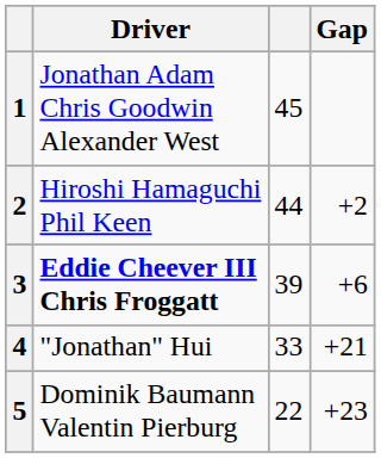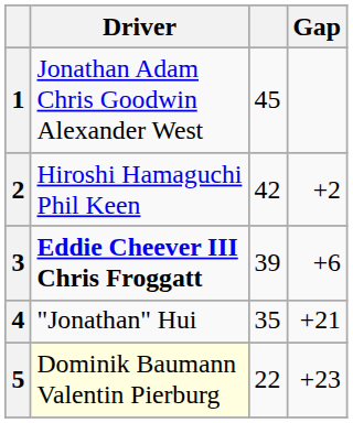 <table class="wikitable" style="font-size: 85%;">
 <tr>
 <th></th>
 <th>Driver</th>
 <th></th>
 <th>Gap</th>
 </tr>
 <tr>
 <th>1</th>
 <td> <a href='#'>Jonathan Adam</a><br> <a href='#'>Chris Goodwin</a><br> Alexander West</td>
 <td align="center">45</td>
 <td align="right"></td>
 </tr>
 <tr>
 <th>2</th>
 <td> <a href='#'>Hiroshi Hamaguchi</a><br> <a href='#'>Phil Keen</a></td>
-<td align="center">44</td>
+<td align="center">42</td>
 <td align="right">+2</td>
 </tr>
 <tr>
 <th>3</th>
 <td><strong> <a href='#'>Eddie Cheever III</a><br> Chris Froggatt</strong></td>
 <td align="center">39</td>
 <td align="right">+6</td>
 </tr>
 <tr>
 <th>4</th>
 <td> "Jonathan" Hui</td>
-<td align="center">33</td>
+<td align="center">35</td>
 <td align="right">+21</td>
 </tr>
 <tr>
 <th>5</th>
-<td> Dominik Baumann<br> Valentin Pierburg</td>
+<td style="background: lightyellow;"> Dominik Baumann<br> Valentin Pierburg</td>
 <td align="center">22</td>
 <td align="right">+23</td>
 </tr>
 </table>
